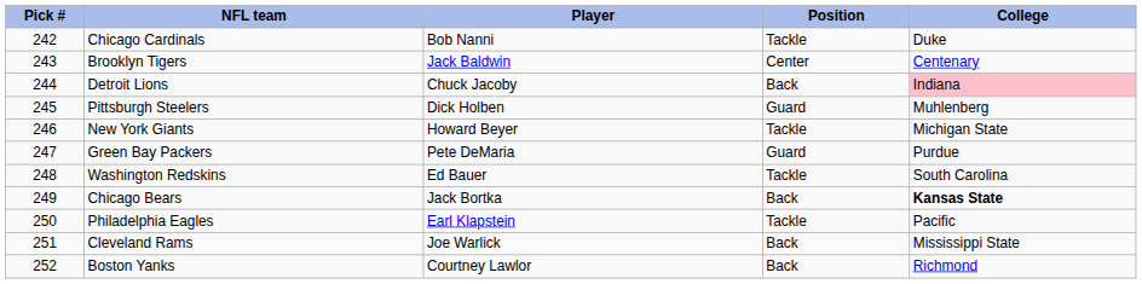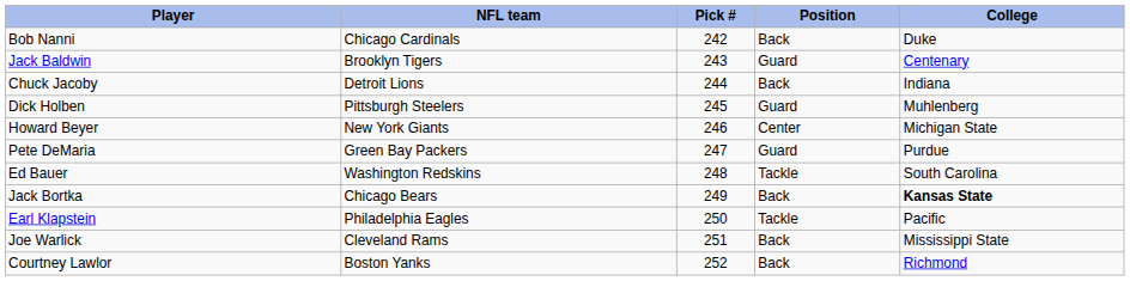 <table class="wikitable sortable sortable" style="width: 100%">
 <tr>
+<th width=30% style="background:#A8BDEC;">Player</th>
+<th width=30% style="background:#A8BDEC;">NFL team</th>
 <th style="background:#A8BDEC;" width=7%>Pick #</th>
-<th width=30% style="background:#A8BDEC;">NFL team</th>
-<th width=30% style="background:#A8BDEC;">Player</th>
 <th width=13% style="background:#A8BDEC;">Position</th>
 <th style="background:#A8BDEC;">College</th>
 </tr>
 <tr>
+<td>Bob Nanni</td>
+<td>Chicago Cardinals</td>
 <td align=center>242</td>
-<td>Chicago Cardinals</td>
-<td>Bob Nanni</td>
-<td>Tackle</td>
+<td>Back</td>
 <td>Duke</td>
 </tr>
 <tr>
+<td><a href='#'>Jack Baldwin</a></td>
+<td>Brooklyn Tigers</td>
 <td align=center>243</td>
-<td>Brooklyn Tigers</td>
-<td><a href='#'>Jack Baldwin</a></td>
-<td>Center</td>
+<td>Guard</td>
 <td><a href='#'>Centenary</a></td>
 </tr>
 <tr>
+<td>Chuck Jacoby</td>
+<td>Detroit Lions</td>
 <td align=center>244</td>
-<td>Detroit Lions</td>
-<td>Chuck Jacoby</td>
 <td>Back</td>
-<td style="background: pink;">Indiana</td>
+<td>Indiana</td>
 </tr>
 <tr>
+<td>Dick Holben</td>
+<td>Pittsburgh Steelers</td>
 <td align=center>245</td>
-<td>Pittsburgh Steelers</td>
-<td>Dick Holben</td>
 <td>Guard</td>
 <td>Muhlenberg</td>
 </tr>
 <tr>
+<td>Howard Beyer</td>
+<td>New York Giants</td>
 <td align=center>246</td>
-<td>New York Giants</td>
-<td>Howard Beyer</td>
-<td>Tackle</td>
+<td>Center</td>
 <td>Michigan State</td>
 </tr>
 <tr>
+<td>Pete DeMaria</td>
+<td>Green Bay Packers</td>
 <td align=center>247</td>
-<td>Green Bay Packers</td>
-<td>Pete DeMaria</td>
 <td>Guard</td>
 <td>Purdue</td>
 </tr>
 <tr>
+<td>Ed Bauer</td>
+<td>Washington Redskins</td>
 <td align=center>248</td>
-<td>Washington Redskins</td>
-<td>Ed Bauer</td>
 <td>Tackle</td>
 <td>South Carolina</td>
 </tr>
 <tr>
+<td>Jack Bortka</td>
+<td>Chicago Bears</td>
 <td align=center>249</td>
-<td>Chicago Bears</td>
-<td>Jack Bortka</td>
 <td>Back</td>
 <td><strong>Kansas State</strong></td>
 </tr>
 <tr>
+<td><a href='#'>Earl Klapstein</a></td>
+<td>Philadelphia Eagles</td>
 <td align=center>250</td>
-<td>Philadelphia Eagles</td>
-<td><a href='#'>Earl Klapstein</a></td>
 <td>Tackle</td>
 <td>Pacific</td>
 </tr>
 <tr>
+<td>Joe Warlick</td>
+<td>Cleveland Rams</td>
 <td align=center>251</td>
-<td>Cleveland Rams</td>
-<td>Joe Warlick</td>
 <td>Back</td>
 <td>Mississippi State</td>
 </tr>
 <tr>
+<td>Courtney Lawlor</td>
+<td>Boston Yanks</td>
 <td align=center>252</td>
-<td>Boston Yanks</td>
-<td>Courtney Lawlor</td>
 <td>Back</td>
 <td><a href='#'>Richmond</a></td>
 </tr>
 </table>
